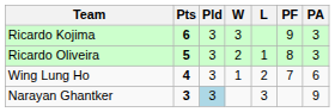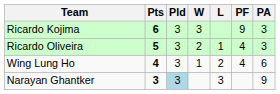 <table class="wikitable" style="text-align:center">
 <tr>
 <th>Team</th>
 <th style="width:8%">Pts</th>
 <th style="width:8%">Pld</th>
 <th style="width:8%">W</th>
 <th style="width:8%">L</th>
 <th style="width:8%">PF</th>
 <th style="width:8%">PA</th>
 </tr>
 <tr style="background:#ccffcc">
 <td align="left"> Ricardo Kojima</td>
 <td><strong>6</strong></td>
 <td>3</td>
 <td>3</td>
 <td></td>
 <td>9</td>
 <td>3</td>
 </tr>
 <tr style="background:#ccffcc">
 <td align="left"> Ricardo Oliveira</td>
 <td><strong>5</strong></td>
 <td>3</td>
 <td>2</td>
 <td>1</td>
-<td>8</td>
+<td>4</td>
 <td>3</td>
 </tr>
 <tr>
 <td align="left"> Wing Lung Ho</td>
 <td><strong>4</strong></td>
 <td>3</td>
 <td>1</td>
 <td>2</td>
-<td>7</td>
+<td>4</td>
 <td>6</td>
 </tr>
 <tr>
 <td align="left"> Narayan Ghantker</td>
 <td><strong>3</strong></td>
 <td style="background: lightblue;">3</td>
 <td></td>
 <td>3</td>
 <td></td>
 <td>9</td>
 </tr>
 </table>
